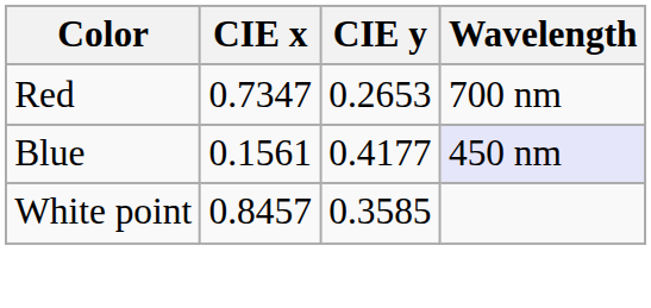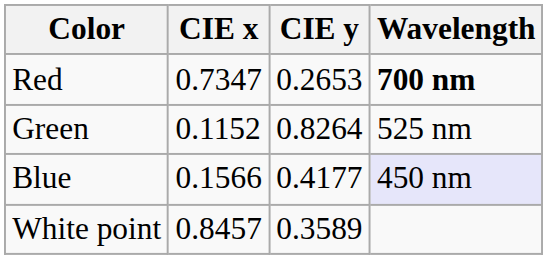 <table class="wikitable">
 <tr>
 <th>Color</th>
 <th>CIE x</th>
 <th>CIE y</th>
 <th>Wavelength</th>
 </tr>
 <tr>
 <td>Red</td>
 <td>0.7347</td>
 <td>0.2653</td>
-<td>700 nm</td>
+<td><strong>700 nm</strong></td>
+</tr>
+<tr>
+<td>Green</td>
+<td>0.1152</td>
+<td>0.8264</td>
+<td>525 nm</td>
 </tr>
 <tr>
 <td>Blue</td>
-<td>0.1561</td>
+<td>0.1566</td>
 <td>0.4177</td>
 <td style="background: lavender;">450 nm</td>
 </tr>
 <tr>
 <td>White point</td>
 <td>0.8457</td>
-<td>0.3585</td>
+<td>0.3589</td>
 </tr>
 </table>
